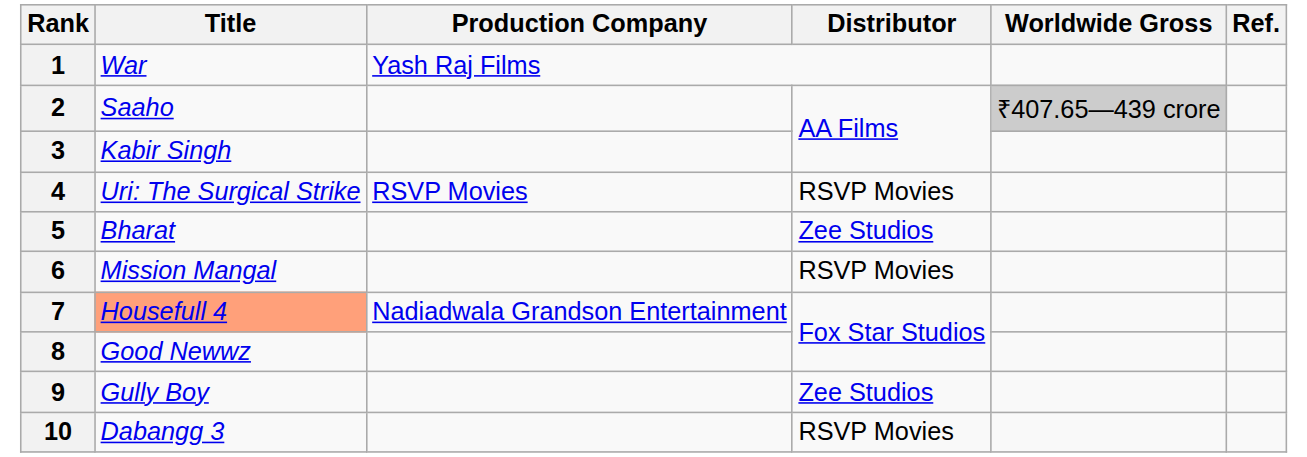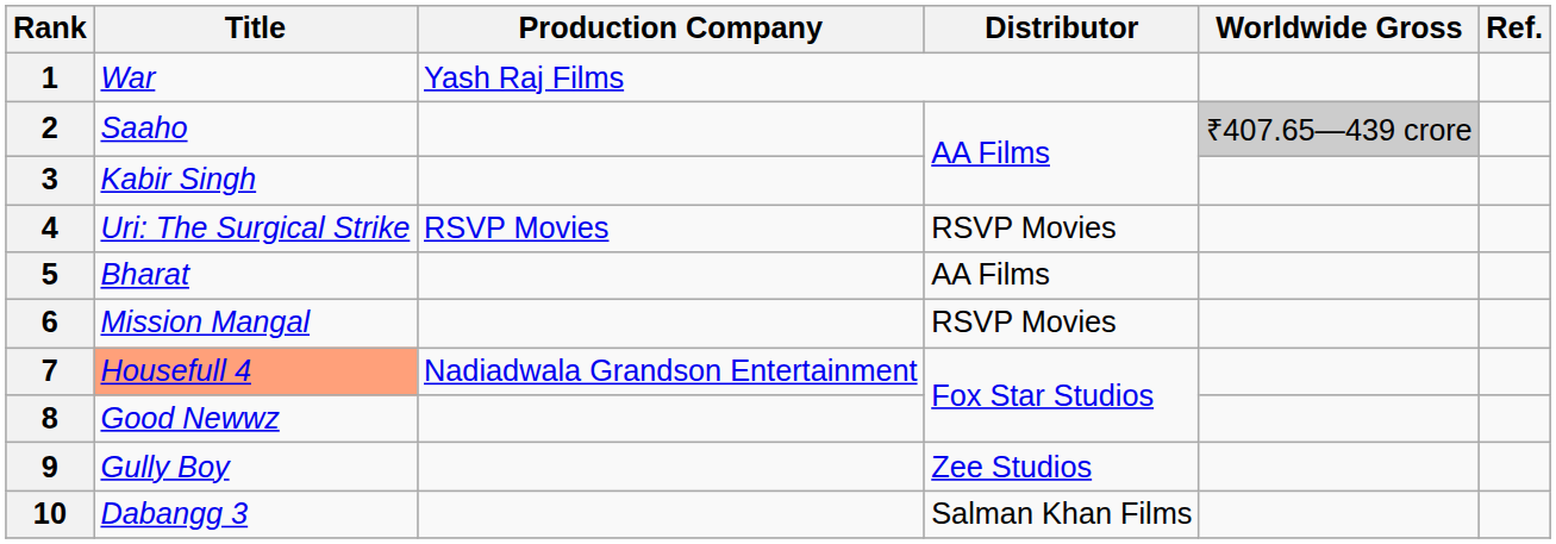 <table class="wikitable sortable" style="margin:auto; margin:auto;">
 <tr>
 <th>Rank</th>
 <th>Title</th>
 <th>Production Company</th>
 <th>Distributor</th>
 <th>Worldwide Gross</th>
 <th>Ref.</th>
 </tr>
 <tr>
 <th style="text-align:center;">1</th>
 <td><em><a href='#'>War</a></em></td>
 <td colspan="2"><a href='#'>Yash Raj Films</a></td>
 <td></td>
 <td></td>
 </tr>
 <tr>
 <th style="text-align:center;">2</th>
 <td><em><a href='#'>Saaho</a></em></td>
 <td></td>
 <td rowspan="2"><a href='#'>AA Films</a></td>
 <td style="background:#ccc;">₹407.65—439 crore</td>
 <td></td>
 </tr>
 <tr>
 <th style="text-align:center;">3</th>
 <td><em><a href='#'>Kabir Singh</a></em></td>
 <td></td>
 <td></td>
 <td></td>
 </tr>
 <tr>
 <th style="text-align:center;">4</th>
 <td><em><a href='#'>Uri: The Surgical Strike</a></em></td>
 <td><a href='#'>RSVP Movies</a></td>
 <td>RSVP Movies</td>
 <td></td>
 <td></td>
 </tr>
 <tr>
 <th style="text-align:center;">5</th>
 <td><em><a href='#'>Bharat</a></em></td>
 <td></td>
-<td><a href='#'>Zee Studios</a></td>
+<td>AA Films</td>
 <td></td>
 <td></td>
 </tr>
 <tr>
 <th style="text-align:center;">6</th>
 <td><em><a href='#'>Mission Mangal</a></em></td>
 <td></td>
 <td>RSVP Movies</td>
 <td></td>
 <td></td>
 </tr>
 <tr>
 <th style="text-align:center;">7</th>
 <td style="background: lightsalmon;"><em><a href='#'>Housefull 4</a></em></td>
 <td><a href='#'>Nadiadwala Grandson Entertainment</a></td>
 <td rowspan="2"><a href='#'>Fox Star Studios</a></td>
 <td></td>
 <td></td>
 </tr>
 <tr>
 <th style="text-align:center;">8</th>
 <td><em><a href='#'>Good Newwz</a></em></td>
 <td></td>
 <td></td>
 <td></td>
 </tr>
 <tr>
 <th style="text-align:center;">9</th>
 <td><em><a href='#'>Gully Boy</a></em></td>
 <td></td>
 <td><a href='#'>Zee Studios</a></td>
 <td></td>
 <td></td>
 </tr>
 <tr>
 <th style="text-align:center;">10</th>
 <td><em><a href='#'>Dabangg 3</a></em></td>
 <td></td>
-<td>RSVP Movies</td>
+<td>Salman Khan Films</td>
 <td></td>
 <td></td>
 </tr>
 </table>
